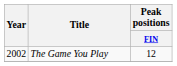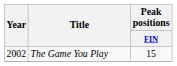 <table class="wikitable">
 <tr>
 <th align="center" rowspan="2" width="10">Year</th>
 <th align="center" rowspan="2" width="160">Title</th>
 <th align="center" colspan="1" width="20">Peak positions</th>
 </tr>
 <tr>
 <th width="20"><small><a href='#'>FIN</a><br></small></th>
 </tr>
 <tr>
 <td>2002</td>
 <td><em>The Game You Play</em></td>
-<td style="text-align:center;">12</td>
+<td style="text-align:center;">15</td>
 </tr>
 <tr>
 </tr>
 </table>
